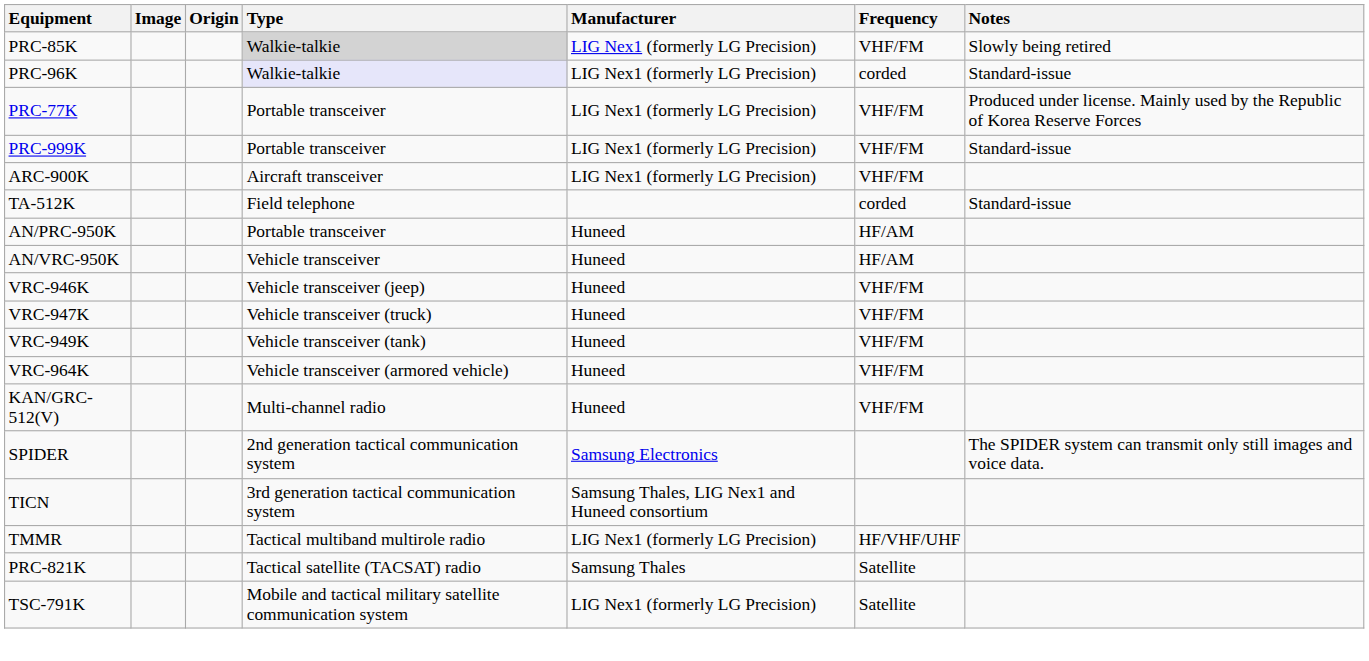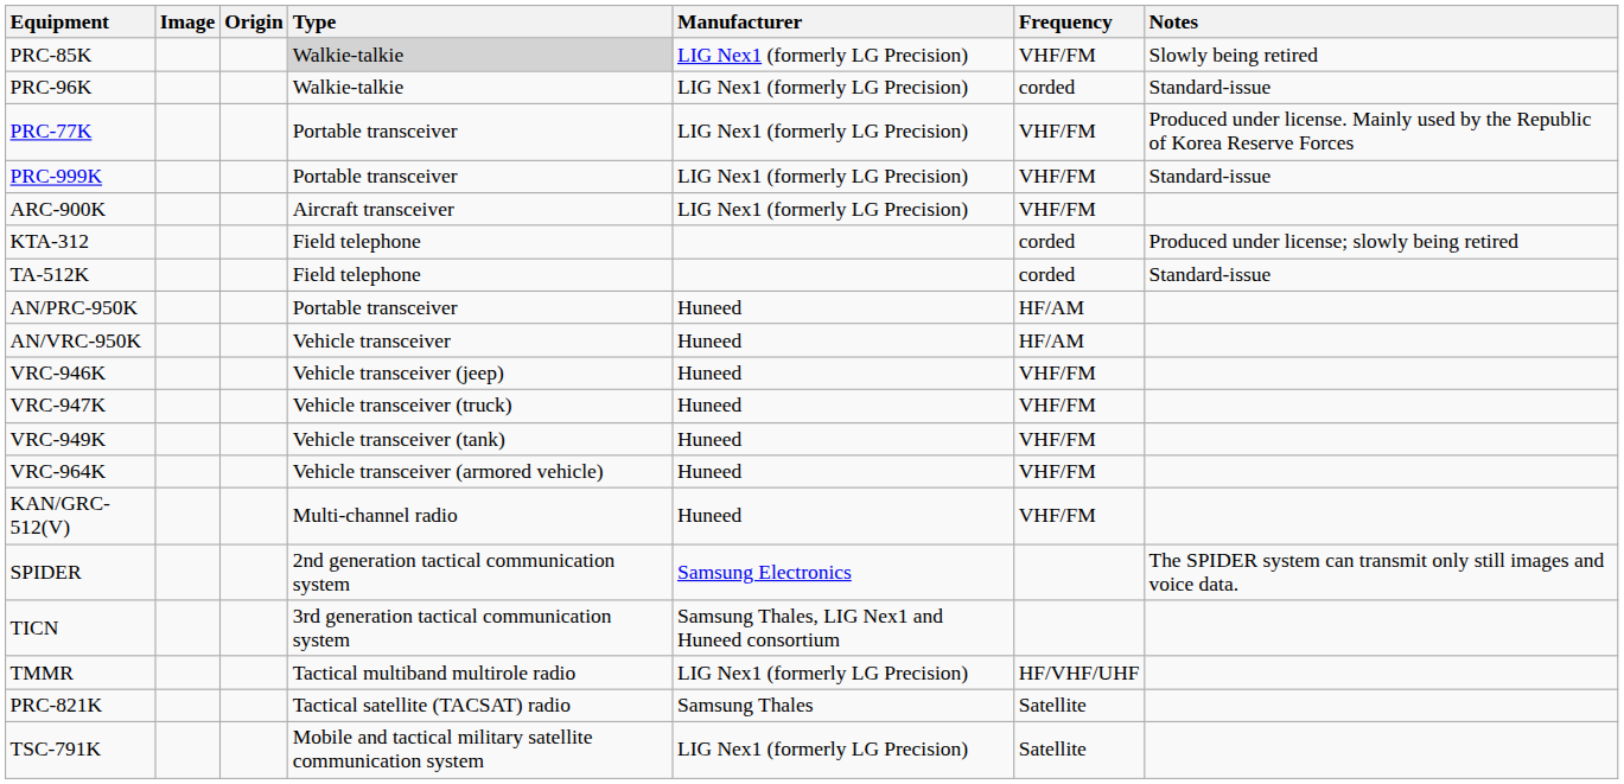 <table class="wikitable sortable">
 <tr>
 <th style="text-align:left;">Equipment</th>
 <th>Image</th>
 <th>Origin</th>
 <th style="text-align:left;">Type</th>
 <th style="text-align:left;">Manufacturer</th>
 <th style="text-align:left;">Frequency</th>
 <th style="text-align:left;">Notes</th>
 </tr>
 <tr>
 <td>PRC-85K</td>
 <td></td>
 <td></td>
 <td style="background: lightgrey;">Walkie-talkie</td>
 <td><a href='#'>LIG Nex1</a> (formerly LG Precision)</td>
 <td>VHF/FM</td>
 <td>Slowly being retired</td>
 </tr>
 <tr>
 <td>PRC-96K</td>
 <td></td>
 <td></td>
-<td style="background: lavender;">Walkie-talkie</td>
+<td>Walkie-talkie</td>
 <td>LIG Nex1 (formerly LG Precision)</td>
 <td>corded</td>
 <td>Standard-issue</td>
 </tr>
 <tr>
 <td><a href='#'>PRC-77K</a></td>
 <td></td>
 <td><br></td>
 <td>Portable transceiver</td>
 <td>LIG Nex1 (formerly LG Precision)</td>
 <td>VHF/FM</td>
 <td>Produced under license. Mainly used by the Republic of Korea Reserve Forces</td>
 </tr>
 <tr>
 <td><a href='#'>PRC-999K</a></td>
 <td></td>
 <td></td>
 <td>Portable transceiver</td>
 <td>LIG Nex1 (formerly LG Precision)</td>
 <td>VHF/FM</td>
 <td>Standard-issue</td>
 </tr>
 <tr>
 <td>ARC-900K</td>
 <td></td>
 <td></td>
 <td>Aircraft transceiver</td>
 <td>LIG Nex1 (formerly LG Precision)</td>
 <td>VHF/FM</td>
 <td></td>
+</tr>
+<tr>
+<td>KTA-312</td>
+<td></td>
+<td><br></td>
+<td>Field telephone</td>
+<td></td>
+<td>corded</td>
+<td>Produced under license; slowly being retired</td>
 </tr>
 <tr>
 <td>TA-512K</td>
 <td></td>
 <td></td>
 <td>Field telephone</td>
 <td></td>
 <td>corded</td>
 <td>Standard-issue</td>
 </tr>
 <tr>
 <td>AN/PRC-950K</td>
 <td></td>
 <td></td>
 <td>Portable transceiver</td>
 <td>Huneed</td>
 <td>HF/AM</td>
 <td></td>
 </tr>
 <tr>
 <td>AN/VRC-950K</td>
 <td></td>
 <td></td>
 <td>Vehicle transceiver</td>
 <td>Huneed</td>
 <td>HF/AM</td>
 <td></td>
 </tr>
 <tr>
 <td>VRC-946K</td>
 <td></td>
 <td></td>
 <td>Vehicle transceiver (jeep)</td>
 <td>Huneed</td>
 <td>VHF/FM</td>
 <td></td>
 </tr>
 <tr>
 <td>VRC-947K</td>
 <td></td>
 <td></td>
 <td>Vehicle transceiver (truck)</td>
 <td>Huneed</td>
 <td>VHF/FM</td>
 <td></td>
 </tr>
 <tr>
 <td>VRC-949K</td>
 <td></td>
 <td></td>
 <td>Vehicle transceiver (tank)</td>
 <td>Huneed</td>
 <td>VHF/FM</td>
 <td></td>
 </tr>
 <tr>
 <td>VRC-964K</td>
 <td></td>
 <td></td>
 <td>Vehicle transceiver (armored vehicle)</td>
 <td>Huneed</td>
 <td>VHF/FM</td>
 <td></td>
 </tr>
 <tr>
 <td>KAN/GRC-512(V)</td>
 <td></td>
 <td></td>
 <td>Multi-channel radio</td>
 <td>Huneed</td>
 <td>VHF/FM</td>
 <td></td>
 </tr>
 <tr>
 <td>SPIDER</td>
 <td></td>
 <td></td>
 <td>2nd generation tactical communication system</td>
 <td><a href='#'>Samsung Electronics</a></td>
 <td></td>
 <td>The SPIDER system can transmit only still images and voice data.</td>
 </tr>
 <tr>
 <td>TICN</td>
 <td></td>
 <td></td>
 <td>3rd generation tactical communication system</td>
 <td>Samsung Thales, LIG Nex1 and Huneed consortium</td>
 <td></td>
 <td></td>
 </tr>
 <tr>
 <td>TMMR</td>
 <td></td>
 <td></td>
 <td>Tactical multiband multirole radio</td>
 <td>LIG Nex1 (formerly LG Precision)</td>
 <td>HF/VHF/UHF</td>
 <td></td>
 </tr>
 <tr>
 <td>PRC-821K</td>
 <td></td>
 <td></td>
 <td>Tactical satellite (TACSAT) radio</td>
 <td>Samsung Thales</td>
 <td>Satellite</td>
 <td></td>
 </tr>
 <tr>
 <td>TSC-791K</td>
 <td></td>
 <td></td>
 <td>Mobile and tactical military satellite communication system</td>
 <td>LIG Nex1 (formerly LG Precision)</td>
 <td>Satellite</td>
 <td></td>
 </tr>
 </table>
